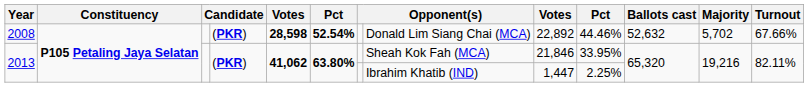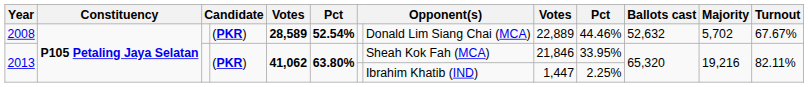 <table class="wikitable" style="margin:0.5em ; font-size:95%">
 <tr>
 <th>Year</th>
 <th>Constituency</th>
 <th colspan=2>Candidate</th>
 <th>Votes</th>
 <th>Pct</th>
 <th colspan=2>Opponent(s)</th>
 <th>Votes</th>
 <th>Pct</th>
 <th>Ballots cast</th>
 <th>Majority</th>
 <th>Turnout</th>
 </tr>
 <tr>
 <td><a href='#'>2008</a></td>
 <td rowspan=3><strong>P105 <a href='#'>Petaling Jaya Selatan</a></strong></td>
 <td></td>
 <td> (<a href='#'><strong>PKR</strong></a>)</td>
-<td align="right"><strong>28,598</strong></td>
+<td align="right"><strong>28,589</strong></td>
 <td><strong>52.54%</strong></td>
 <td></td>
 <td>Donald Lim Siang Chai (<a href='#'>MCA</a>)</td>
-<td align="right">22,892</td>
+<td align="right">22,889</td>
 <td>44.46%</td>
 <td>52,632</td>
 <td>5,702</td>
-<td>67.66%</td>
+<td>67.67%</td>
 </tr>
 <tr>
 <td rowspan=2><a href='#'>2013</a></td>
 <td rowspan=2 ></td>
 <td rowspan=2> (<a href='#'><strong>PKR</strong></a>)</td>
 <td rowspan=2 align="right"><strong>41,062</strong></td>
 <td rowspan=2><strong>63.80%</strong></td>
 <td></td>
 <td>Sheah Kok Fah (<a href='#'>MCA</a>)</td>
 <td align="right">21,846</td>
 <td>33.95%</td>
 <td rowspan=2>65,320</td>
 <td rowspan=2>19,216</td>
 <td rowspan=2>82.11%</td>
 </tr>
 <tr>
 <td></td>
 <td>Ibrahim Khatib (<a href='#'>IND</a>)</td>
 <td align="right">1,447</td>
 <td align=right>2.25%</td>
 </tr>
 </table>
